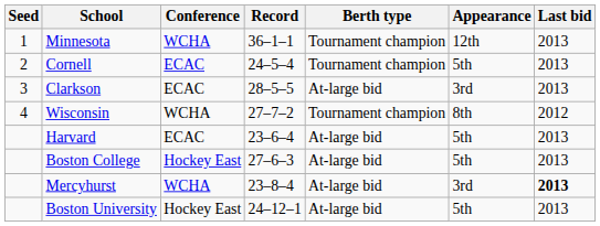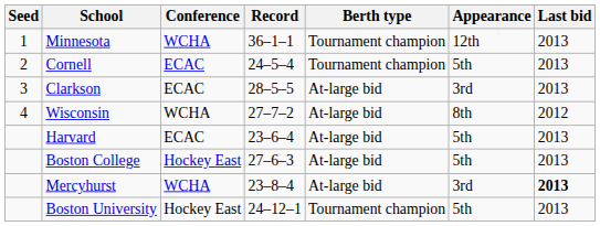 <table class="wikitable">
 <tr>
 <th>Seed</th>
 <th>School</th>
 <th>Conference</th>
 <th>Record</th>
 <th>Berth type</th>
 <th>Appearance</th>
 <th>Last bid</th>
 </tr>
 <tr>
 <td align=center>1</td>
 <td><a href='#'>Minnesota</a></td>
 <td><a href='#'>WCHA</a></td>
 <td>36–1–1</td>
 <td>Tournament champion</td>
 <td>12th</td>
 <td>2013</td>
 </tr>
 <tr>
 <td align=center>2</td>
 <td><a href='#'>Cornell</a></td>
 <td><a href='#'>ECAC</a></td>
 <td>24–5–4</td>
 <td>Tournament champion</td>
 <td>5th</td>
 <td>2013</td>
 </tr>
 <tr>
 <td align=center>3</td>
 <td><a href='#'>Clarkson</a></td>
 <td>ECAC</td>
 <td>28–5–5</td>
 <td>At-large bid</td>
 <td>3rd</td>
 <td>2013</td>
 </tr>
 <tr>
 <td align=center>4</td>
 <td><a href='#'>Wisconsin</a></td>
 <td>WCHA</td>
 <td>27–7–2</td>
-<td>Tournament champion</td>
+<td>At-large bid</td>
 <td>8th</td>
 <td>2012</td>
 </tr>
 <tr>
 <td></td>
 <td><a href='#'>Harvard</a></td>
 <td>ECAC</td>
 <td>23–6–4</td>
 <td>At-large bid</td>
 <td>5th</td>
 <td>2013</td>
 </tr>
 <tr>
 <td></td>
 <td><a href='#'>Boston College</a></td>
 <td><a href='#'>Hockey East</a></td>
 <td>27–6–3</td>
 <td>At-large bid</td>
 <td>5th</td>
 <td>2013</td>
 </tr>
 <tr>
 <td></td>
 <td><a href='#'>Mercyhurst</a></td>
 <td><a href='#'>WCHA</a></td>
 <td>23–8–4</td>
 <td>At-large bid</td>
 <td>3rd</td>
 <td><strong>2013</strong></td>
 </tr>
 <tr>
 <td></td>
 <td><a href='#'>Boston University</a></td>
 <td>Hockey East</td>
 <td>24–12–1</td>
-<td>At-large bid</td>
+<td>Tournament champion</td>
 <td>5th</td>
 <td>2013</td>
 </tr>
 </table>
